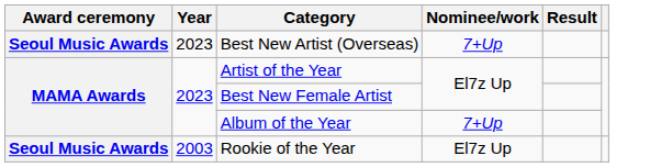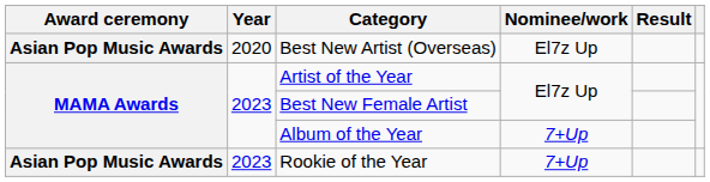 <table class="wikitable plainrowheaders sortable" style="text-align:center">
 <tr>
 <th scope="col">Award ceremony</th>
 <th scope="col">Year</th>
 <th scope="col">Category</th>
 <th scope="col">Nominee/work</th>
 <th scope="col">Result</th>
 <th scope="col" class="unsortable"></th>
 </tr>
 <tr>
-<th scope="row"><a href='#'>Seoul Music Awards</a></th>
-<td>2023</td>
+<th scope="row">Asian Pop Music Awards</th>
+<td>2020</td>
 <td style="text-align:left">Best New Artist (Overseas)</td>
-<td><em><a href='#'>7+Up</a></em></td>
+<td>El7z Up</td>
 <td></td>
 <td></td>
 </tr>
 <tr>
 <th scope="row" rowspan="3"><a href='#'>MAMA Awards</a></th>
 <td rowspan="3"><a href='#'>2023</a></td>
 <td style="text-align:left"><a href='#'>Artist of the Year</a></td>
 <td rowspan="2">El7z Up</td>
 <td></td>
 <td rowspan="3"></td>
 </tr>
 <tr>
 <td style="text-align:left"><a href='#'>Best New Female Artist</a></td>
 <td></td>
 </tr>
 <tr>
 <td style="text-align:left"><a href='#'>Album of the Year</a></td>
 <td><em><a href='#'>7+Up</a></em></td>
 <td></td>
 </tr>
 <tr>
-<th scope="row"><a href='#'>Seoul Music Awards</a></th>
-<td><a href='#'>2003</a></td>
+<th scope="row">Asian Pop Music Awards</th>
+<td><a href='#'>2023</a></td>
 <td style="text-align:left">Rookie of the Year</td>
-<td>El7z Up</td>
+<td><em><a href='#'>7+Up</a></em></td>
 <td></td>
 <td></td>
 </tr>
 </table>
